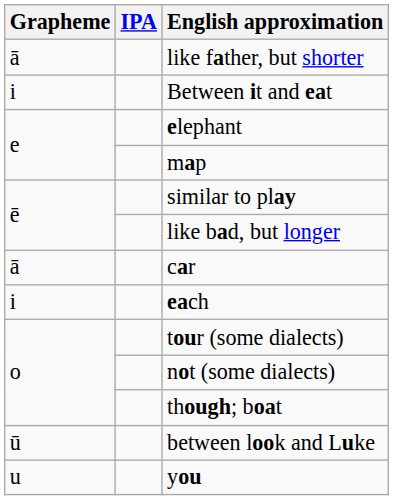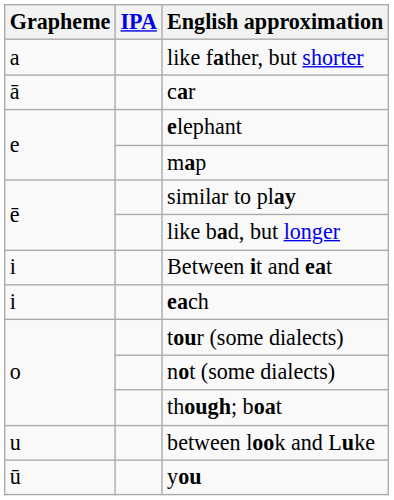 <table class="wikitable">
 <tr>
 <th>Grapheme</th>
 <th><a href='#'>IPA</a></th>
 <th>English approximation</th>
 </tr>
 <tr>
-<td>ā</td>
+<td>a</td>
 <td></td>
 <td>like f<strong>a</strong>ther, but <a href='#'>shorter</a></td>
 </tr>
 <tr>
-<td>i</td>
+<td>ā</td>
 <td></td>
-<td>Between <strong>i</strong>t and <strong>ea</strong>t</td>
+<td>c<strong>a</strong>r</td>
 </tr>
 <tr>
 <td rowspan=2>e</td>
 <td></td>
 <td><strong>e</strong>lephant</td>
 </tr>
 <tr>
 <td></td>
 <td>m<strong>a</strong>p</td>
 </tr>
 <tr>
 <td rowspan=2>ē</td>
 <td></td>
 <td>similar to pl<strong>ay</strong></td>
 </tr>
 <tr>
 <td></td>
 <td>like b<strong>a</strong>d, but <a href='#'>longer</a></td>
 </tr>
 <tr>
-<td>ā</td>
+<td>i</td>
 <td></td>
-<td>c<strong>a</strong>r</td>
+<td>Between <strong>i</strong>t and <strong>ea</strong>t</td>
 </tr>
 <tr>
 <td>i</td>
 <td></td>
 <td><strong>ea</strong>ch</td>
 </tr>
 <tr>
 <td rowspan=3>o</td>
 <td></td>
 <td>t<strong>ou</strong>r (some dialects)</td>
 </tr>
 <tr>
 <td></td>
 <td>n<strong>o</strong>t (some dialects)</td>
 </tr>
 <tr>
 <td></td>
 <td>th<strong>ough</strong>; b<strong>oa</strong>t</td>
 </tr>
 <tr>
-<td>ū</td>
+<td>u</td>
 <td></td>
 <td>between l<strong>oo</strong>k and L<strong>u</strong>ke</td>
 </tr>
 <tr>
-<td>u</td>
+<td>ū</td>
 <td></td>
 <td>y<strong>ou</strong></td>
 </tr>
 </table>
